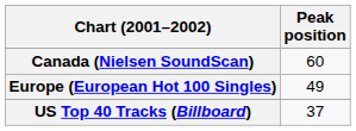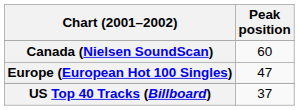 <table class="wikitable sortable plainrowheaders" style="text-align:center">
 <tr>
 <th scope="col">Chart (2001–2002)</th>
 <th scope="col">Peak<br>position</th>
 </tr>
 <tr>
 </tr>
 <tr>
 </tr>
 <tr>
 </tr>
 <tr>
 </tr>
 <tr>
 </tr>
 <tr>
 <th scope="row">Canada (<a href='#'>Nielsen SoundScan</a>)</th>
 <td align="center">60</td>
 </tr>
 <tr>
 <th scope="row">Europe (<a href='#'>European Hot 100 Singles</a>)</th>
-<td>49</td>
+<td>47</td>
 </tr>
 <tr>
 </tr>
 <tr>
 </tr>
 <tr>
 </tr>
 <tr>
 </tr>
 <tr>
 </tr>
 <tr>
 </tr>
 <tr>
 </tr>
 <tr>
 </tr>
 <tr>
 </tr>
 <tr>
 </tr>
 <tr>
 </tr>
 <tr>
 <th scope="row">US <a href='#'>Top 40 Tracks</a> (<em><a href='#'>Billboard</a></em>)</th>
 <td>37</td>
 </tr>
 </table>
